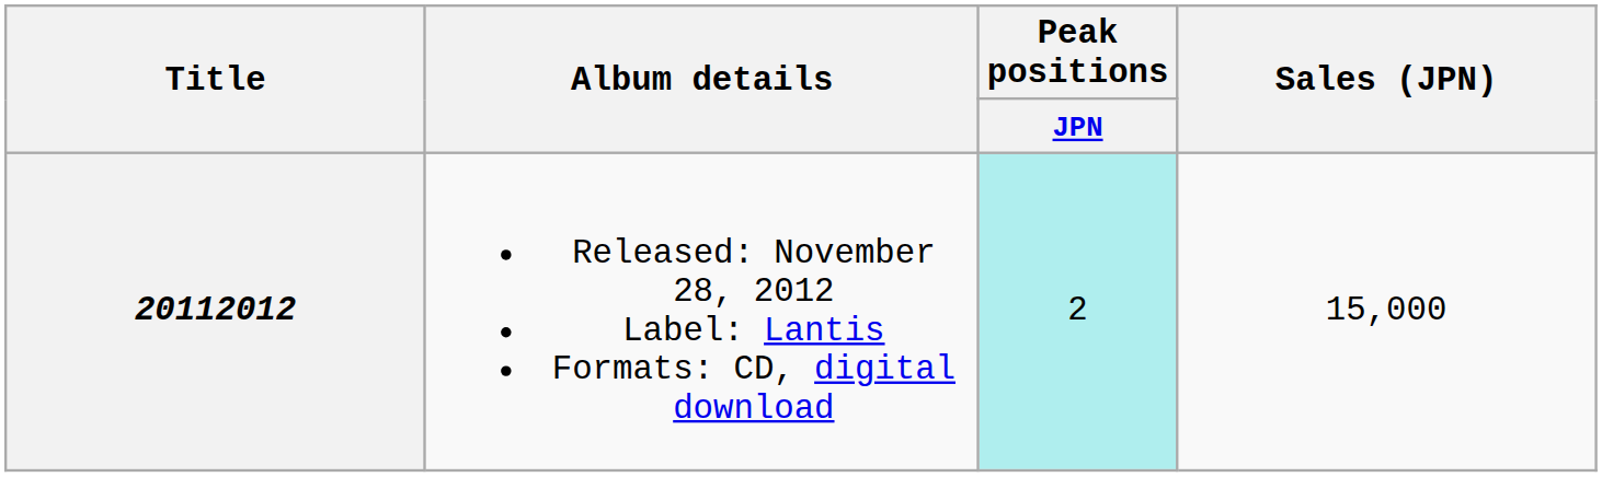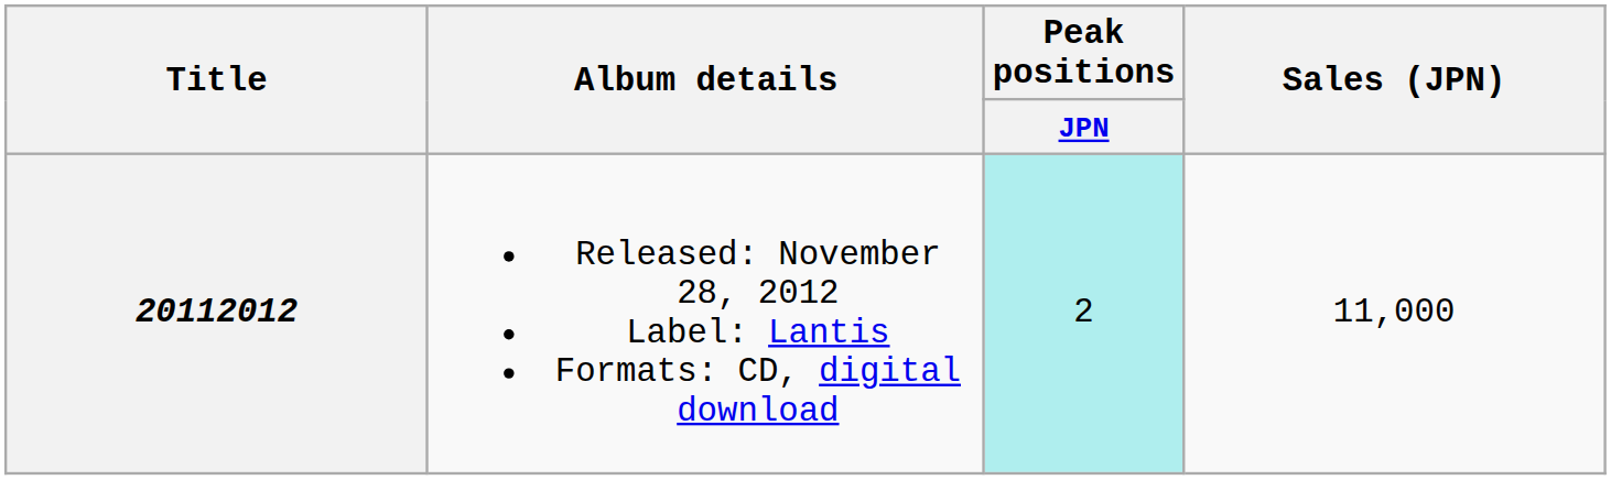 <table class="wikitable plainrowheaders" style="text-align:center;">
 <tr>
 <th style="width:12em;" rowspan="2">Title</th>
 <th style="width:16em;" rowspan="2">Album details</th>
 <th colspan="1">Peak positions</th>
 <th style="width:12em;" rowspan="2">Sales (JPN)</th>
 </tr>
 <tr>
 <th style="width:2.5em;"><small><a href='#'>JPN</a></small><br></th>
 </tr>
 <tr>
 <th scope="row"><em>20112012</em></th>
 <td><br><ul><li>Released: November 28, 2012</li><li>Label: <a href='#'>Lantis</a></li><li>Formats: CD, <a href='#'>digital download</a></li></ul></td>
 <td style="background: paleturquoise;">2</td>
-<td>15,000</td>
+<td>11,000</td>
 </tr>
 </table>
